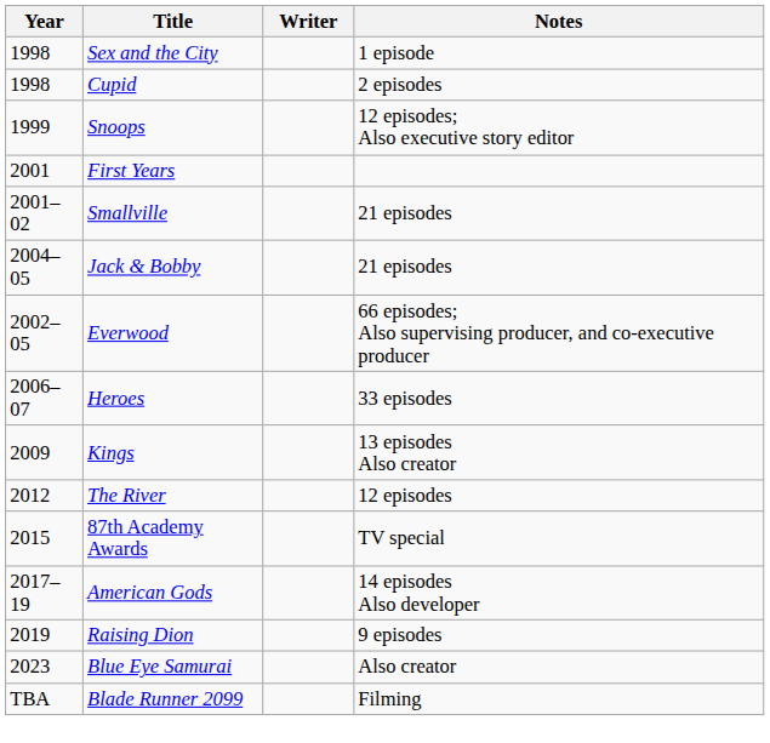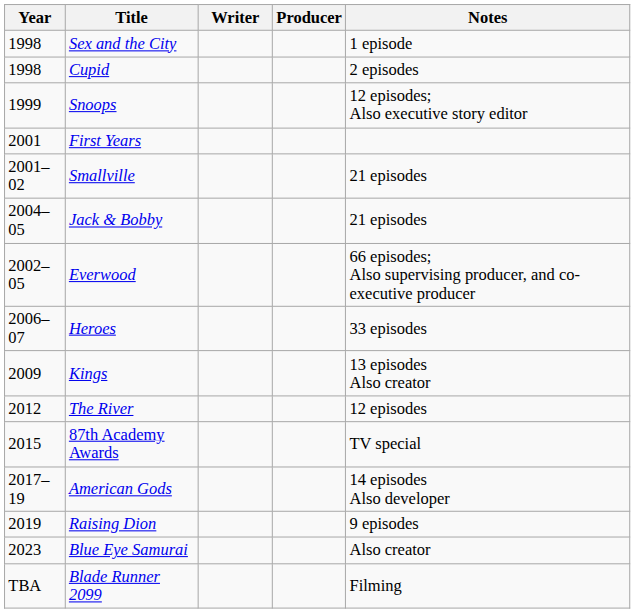 <table class="wikitable">
 <tr>
 <th>Year</th>
 <th>Title</th>
 <th width=65>Writer</th>
+<th>Producer</th>
 <th>Notes</th>
 </tr>
 <tr>
 <td>1998</td>
 <td><em><a href='#'>Sex and the City</a></em></td>
+<td></td>
 <td></td>
 <td>1 episode</td>
 </tr>
 <tr>
 <td>1998</td>
 <td><em><a href='#'>Cupid</a></em></td>
 <td></td>
+<td></td>
 <td>2 episodes</td>
 </tr>
 <tr>
 <td>1999</td>
 <td><em><a href='#'>Snoops</a></em></td>
+<td></td>
 <td></td>
 <td>12 episodes;<br>Also executive story editor</td>
 </tr>
 <tr>
 <td>2001</td>
 <td><em><a href='#'>First Years</a></em></td>
 <td></td>
 <td></td>
+<td></td>
 </tr>
 <tr>
 <td>2001–02</td>
 <td><em><a href='#'>Smallville</a></em></td>
+<td></td>
 <td></td>
 <td>21 episodes</td>
 </tr>
 <tr>
 <td>2004–05</td>
 <td><em><a href='#'>Jack & Bobby</a></em></td>
 <td></td>
+<td></td>
 <td>21 episodes</td>
 </tr>
 <tr>
 <td>2002–05</td>
 <td><em><a href='#'>Everwood</a></em></td>
+<td></td>
 <td></td>
 <td>66 episodes;<br>Also supervising producer, and co-executive producer</td>
 </tr>
 <tr>
 <td>2006–07</td>
 <td><em><a href='#'>Heroes</a></em></td>
 <td></td>
+<td></td>
 <td>33 episodes</td>
 </tr>
 <tr>
 <td>2009</td>
 <td><em><a href='#'>Kings</a></em></td>
+<td></td>
 <td></td>
 <td>13 episodes<br>Also creator</td>
 </tr>
 <tr>
 <td>2012</td>
 <td><em><a href='#'>The River</a></em></td>
 <td></td>
+<td></td>
 <td>12 episodes</td>
 </tr>
 <tr>
 <td>2015</td>
 <td><a href='#'>87th Academy Awards</a></td>
+<td></td>
 <td></td>
 <td>TV special</td>
 </tr>
 <tr>
 <td>2017–19</td>
 <td><em><a href='#'>American Gods</a></em></td>
 <td></td>
+<td></td>
 <td>14 episodes<br>Also developer</td>
 </tr>
 <tr>
 <td>2019</td>
 <td><em><a href='#'>Raising Dion</a></em></td>
+<td></td>
 <td></td>
 <td>9 episodes</td>
 </tr>
 <tr>
 <td>2023</td>
 <td><em><a href='#'>Blue Eye Samurai</a></em></td>
 <td></td>
+<td></td>
 <td>Also creator</td>
 </tr>
 <tr>
 <td>TBA</td>
 <td><em><a href='#'>Blade Runner 2099</a></em></td>
 <td></td>
+<td></td>
 <td>Filming</td>
 </tr>
 </table>
